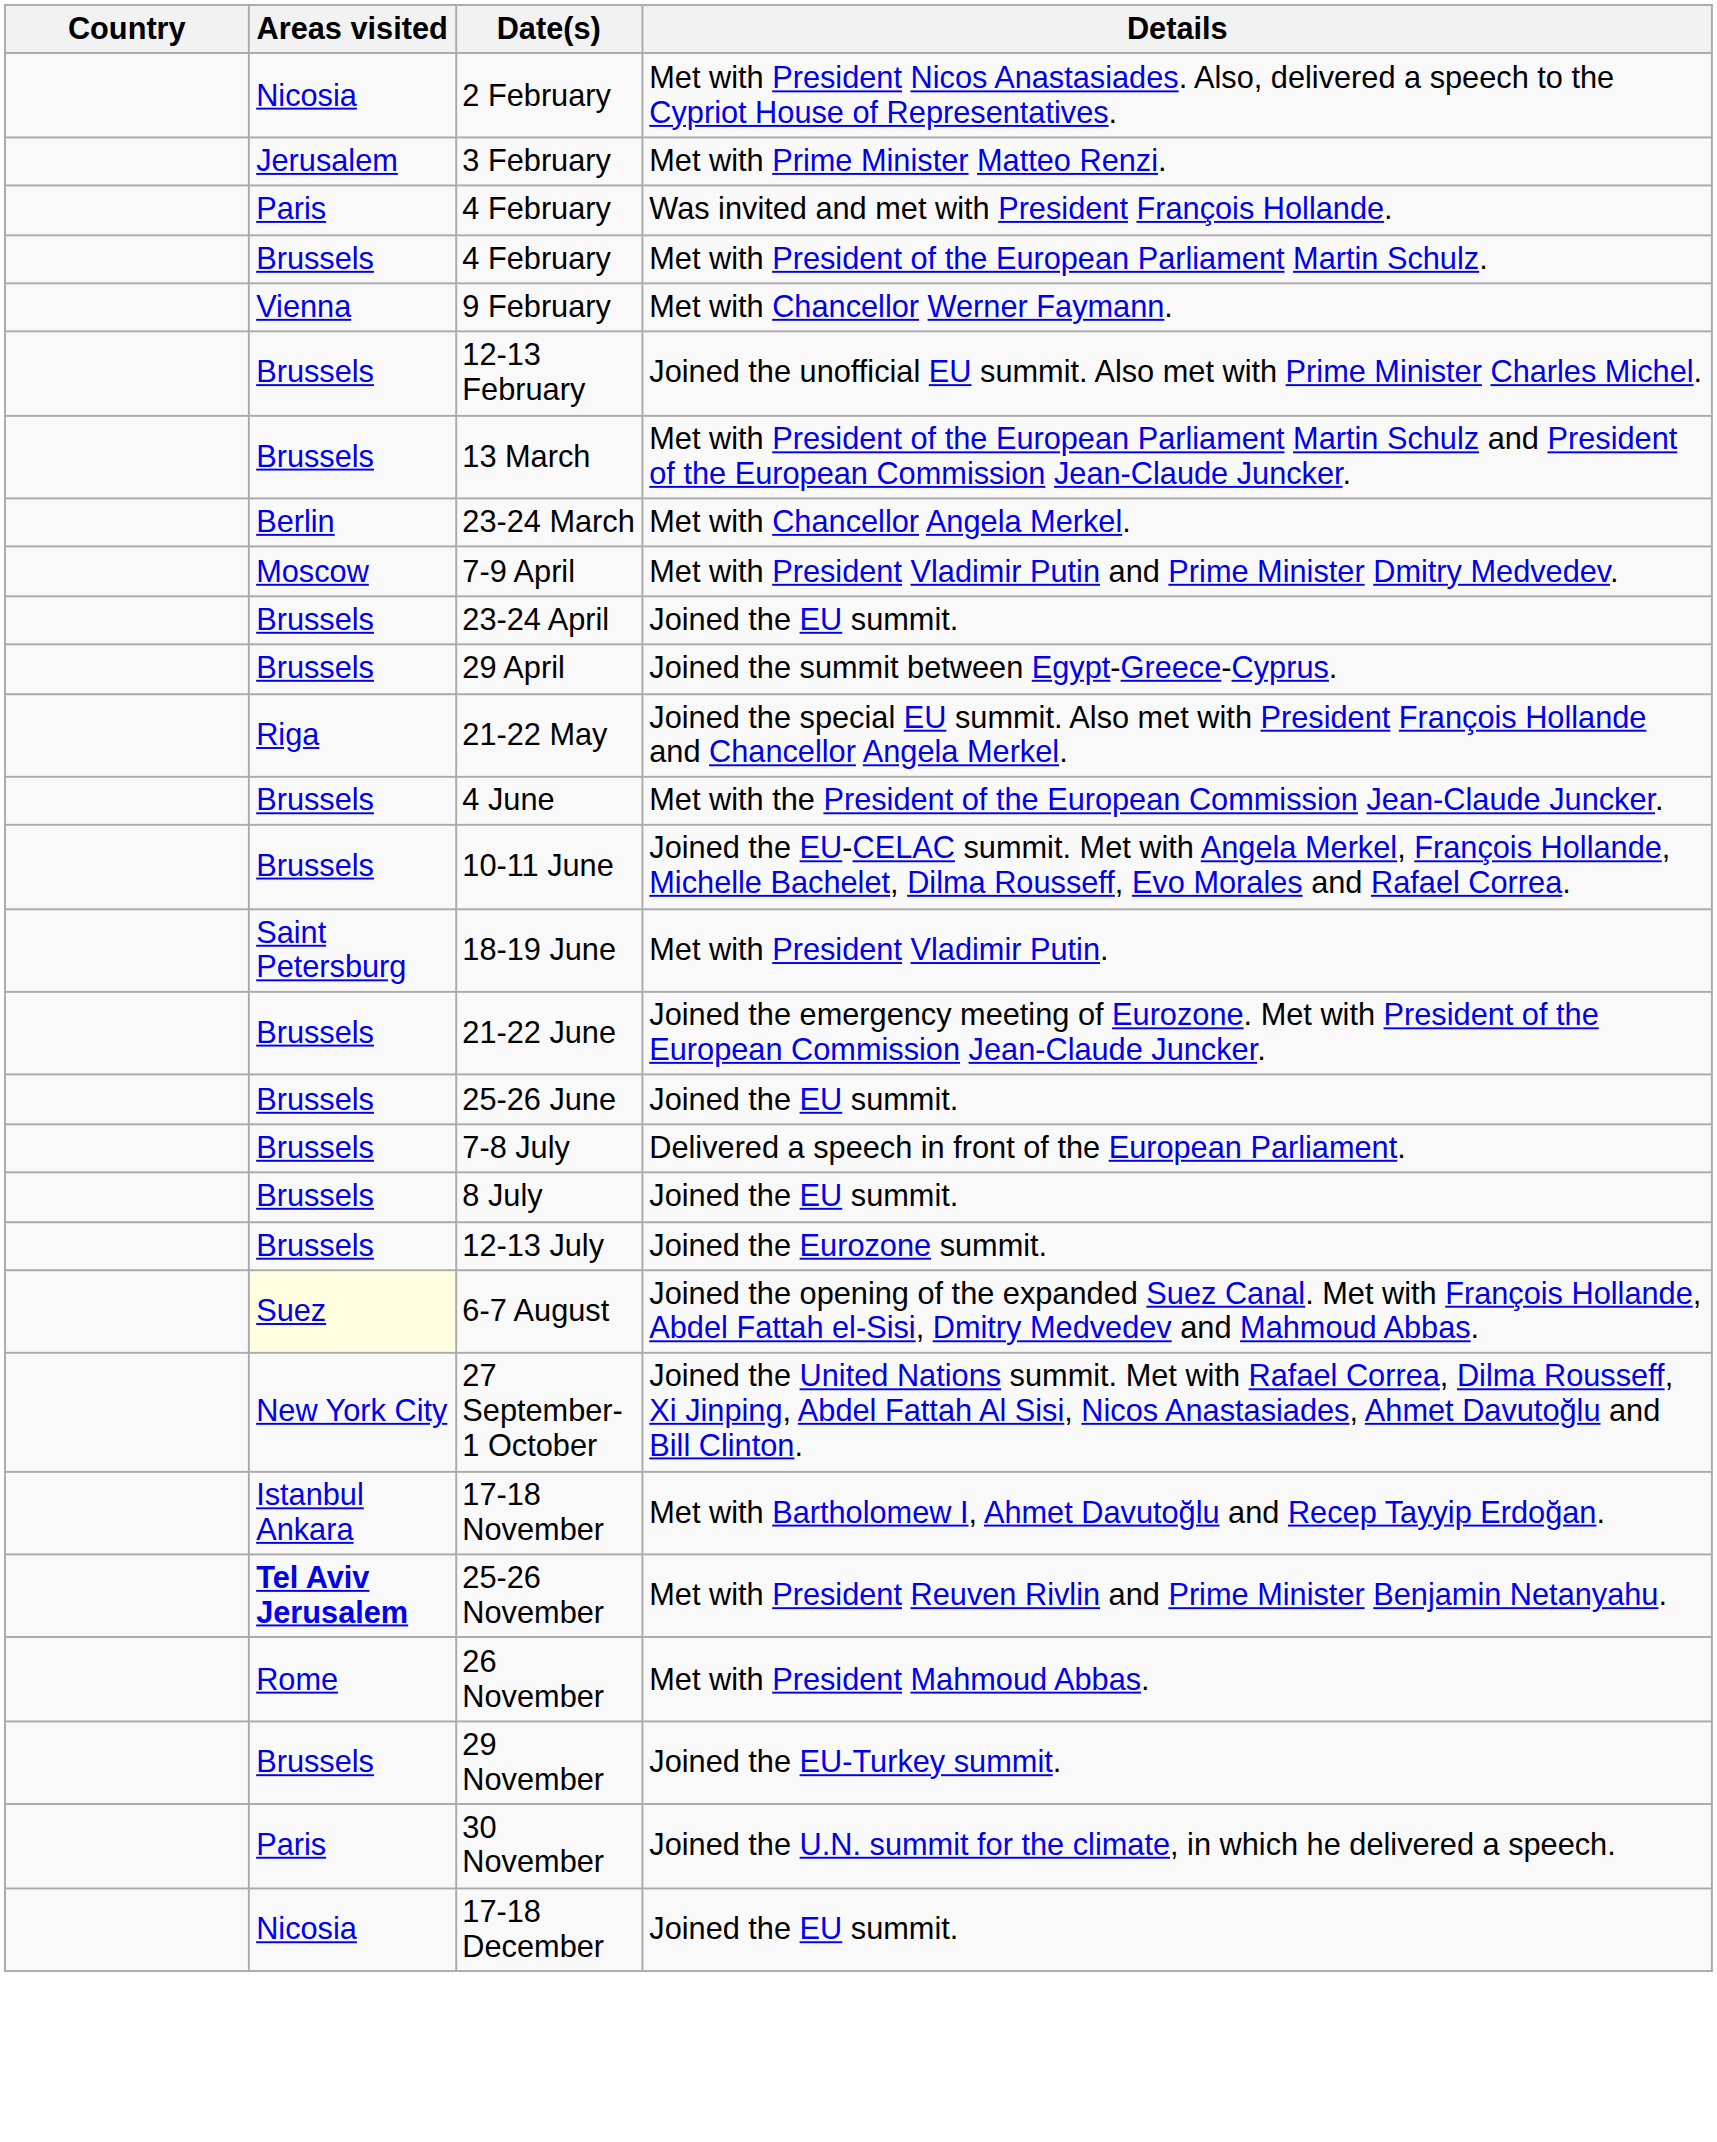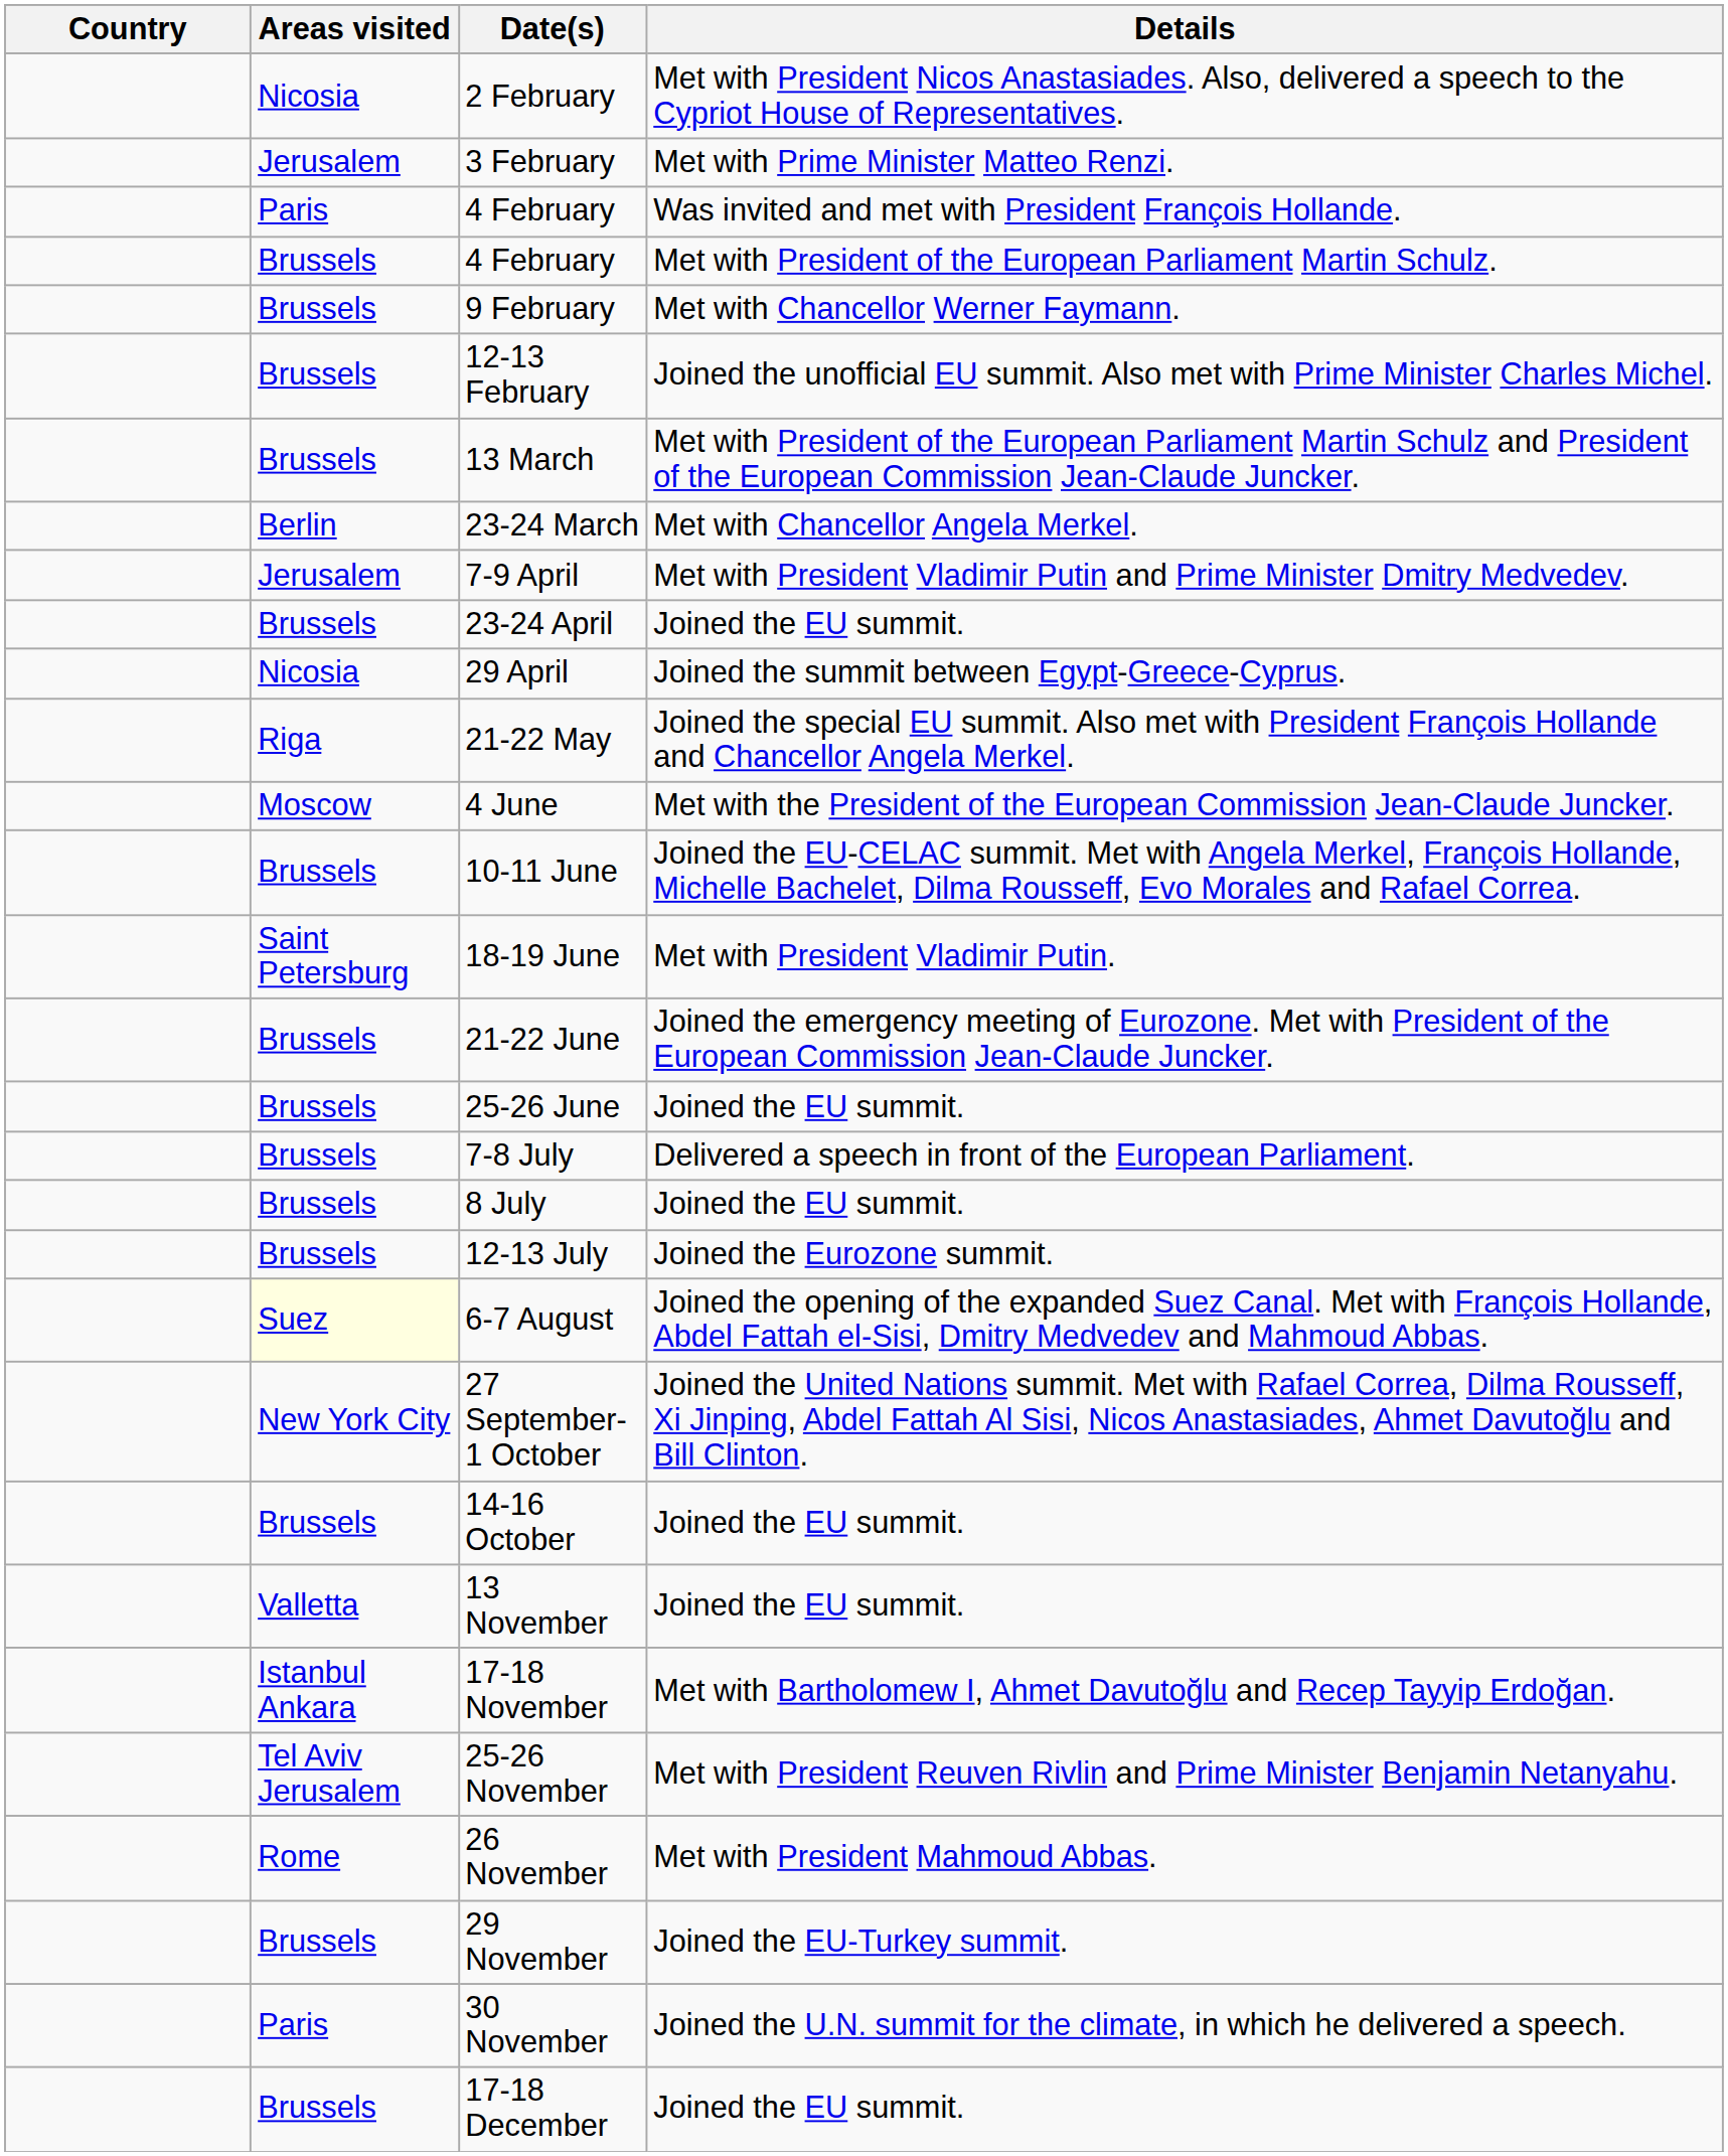 <table class="wikitable sortable outercollapse" style="margin: 1em auto 1em auto">
 <tr>
 <th width="120">Country</th>
 <th width="100">Areas visited</th>
 <th width="90">Date(s)</th>
 <th style="width:550px;" class="unsortable">Details</th>
 </tr>
 <tr>
 <td></td>
 <td><a href='#'>Nicosia</a></td>
 <td>2 February</td>
 <td>Met with <a href='#'>President</a> <a href='#'>Nicos Anastasiades</a>. Also, delivered a speech to the <a href='#'>Cypriot House of Representatives</a>.</td>
 </tr>
 <tr>
 <td></td>
 <td><a href='#'>Jerusalem</a></td>
 <td>3 February</td>
 <td>Met with <a href='#'>Prime Minister</a> <a href='#'>Matteo Renzi</a>.</td>
 </tr>
 <tr>
 <td></td>
 <td><a href='#'>Paris</a></td>
 <td>4 February</td>
 <td>Was invited and met with <a href='#'>President</a> <a href='#'>François Hollande</a>.</td>
 </tr>
 <tr>
 <td></td>
 <td><a href='#'>Brussels</a></td>
 <td>4 February</td>
 <td>Met with <a href='#'>President of the European Parliament</a> <a href='#'>Martin Schulz</a>.</td>
 </tr>
 <tr>
 <td></td>
-<td><a href='#'>Vienna</a></td>
+<td><a href='#'>Brussels</a></td>
 <td>9 February</td>
 <td>Met with <a href='#'>Chancellor</a> <a href='#'>Werner Faymann</a>.</td>
 </tr>
 <tr>
 <td></td>
 <td><a href='#'>Brussels</a></td>
 <td>12-13 February</td>
 <td>Joined the unofficial <a href='#'>EU</a> summit. Also met with <a href='#'>Prime Minister</a> <a href='#'>Charles Michel</a>.</td>
 </tr>
 <tr>
 <td></td>
 <td><a href='#'>Brussels</a></td>
 <td>13 March</td>
 <td>Met with <a href='#'>President of the European Parliament</a> <a href='#'>Martin Schulz</a> and <a href='#'>President of the European Commission</a> <a href='#'>Jean-Claude Juncker</a>.</td>
 </tr>
 <tr>
 <td></td>
 <td><a href='#'>Berlin</a></td>
 <td>23-24 March</td>
 <td>Met with <a href='#'>Chancellor</a> <a href='#'>Angela Merkel</a>.</td>
 </tr>
 <tr>
 <td></td>
-<td><a href='#'>Moscow</a></td>
+<td><a href='#'>Jerusalem</a></td>
 <td>7-9 April</td>
 <td>Met with <a href='#'>President</a> <a href='#'>Vladimir Putin</a> and <a href='#'>Prime Minister</a> <a href='#'>Dmitry Medvedev</a>.</td>
 </tr>
 <tr>
 <td></td>
 <td><a href='#'>Brussels</a></td>
 <td>23-24 April</td>
 <td>Joined the <a href='#'>EU</a> summit.</td>
 </tr>
 <tr>
 <td></td>
-<td><a href='#'>Brussels</a></td>
+<td><a href='#'>Nicosia</a></td>
 <td>29 April</td>
 <td>Joined the summit between <a href='#'>Egypt</a>-<a href='#'>Greece</a>-<a href='#'>Cyprus</a>.</td>
 </tr>
 <tr>
 <td></td>
 <td><a href='#'>Riga</a></td>
 <td>21-22 May</td>
 <td>Joined the special <a href='#'>EU</a> summit. Also met with <a href='#'>President</a> <a href='#'>François Hollande</a> and <a href='#'>Chancellor</a> <a href='#'>Angela Merkel</a>.</td>
 </tr>
 <tr>
 <td></td>
-<td><a href='#'>Brussels</a></td>
+<td><a href='#'>Moscow</a></td>
 <td>4 June</td>
 <td>Met with the <a href='#'>President of the European Commission</a> <a href='#'>Jean-Claude Juncker</a>.</td>
 </tr>
 <tr>
 <td></td>
 <td><a href='#'>Brussels</a></td>
 <td>10-11 June</td>
 <td>Joined the <a href='#'>EU</a>-<a href='#'>CELAC</a> summit. Met with <a href='#'>Angela Merkel</a>, <a href='#'>François Hollande</a>, <a href='#'>Michelle Bachelet</a>, <a href='#'>Dilma Rousseff</a>, <a href='#'>Evo Morales</a> and <a href='#'>Rafael Correa</a>.</td>
 </tr>
 <tr>
 <td></td>
 <td><a href='#'>Saint Petersburg</a></td>
 <td>18-19 June</td>
 <td>Met with <a href='#'>President</a> <a href='#'>Vladimir Putin</a>.</td>
 </tr>
 <tr>
 <td></td>
 <td><a href='#'>Brussels</a></td>
 <td>21-22 June</td>
 <td>Joined the emergency meeting of <a href='#'>Eurozone</a>. Met with <a href='#'>President of the European Commission</a> <a href='#'>Jean-Claude Juncker</a>.</td>
 </tr>
 <tr>
 <td></td>
 <td><a href='#'>Brussels</a></td>
 <td>25-26 June</td>
 <td>Joined the <a href='#'>EU</a> summit.</td>
 </tr>
 <tr>
 <td></td>
 <td><a href='#'>Brussels</a></td>
 <td>7-8 July</td>
 <td>Delivered a speech in front of the <a href='#'>European Parliament</a>.</td>
 </tr>
 <tr>
 <td></td>
 <td><a href='#'>Brussels</a></td>
 <td>8 July</td>
 <td>Joined the <a href='#'>EU</a> summit.</td>
 </tr>
 <tr>
 <td></td>
 <td><a href='#'>Brussels</a></td>
 <td>12-13 July</td>
 <td>Joined the <a href='#'>Eurozone</a> summit.</td>
 </tr>
 <tr>
 <td></td>
 <td style="background: lightyellow;"><a href='#'>Suez</a></td>
 <td>6-7 August</td>
 <td>Joined the opening of the expanded <a href='#'>Suez Canal</a>. Met with <a href='#'>François Hollande</a>, <a href='#'>Abdel Fattah el-Sisi</a>, <a href='#'>Dmitry Medvedev</a> and <a href='#'>Mahmoud Abbas</a>.</td>
 </tr>
 <tr>
 <td></td>
 <td><a href='#'>New York City</a></td>
 <td>27 September-1 October</td>
 <td>Joined the <a href='#'>United Nations</a> summit. Met with <a href='#'>Rafael Correa</a>, <a href='#'>Dilma Rousseff</a>, <a href='#'>Xi Jinping</a>, <a href='#'>Abdel Fattah Al Sisi</a>, <a href='#'>Nicos Anastasiades</a>, <a href='#'>Ahmet Davutoğlu</a> and <a href='#'>Bill Clinton</a>.</td>
 </tr>
 <tr>
 <td></td>
+<td><a href='#'>Brussels</a></td>
+<td>14-16 October</td>
+<td>Joined the <a href='#'>EU</a> summit.</td>
+</tr>
+<tr>
+<td></td>
+<td><a href='#'>Valletta</a></td>
+<td>13 November</td>
+<td>Joined the <a href='#'>EU</a> summit.</td>
+</tr>
+<tr>
+<td></td>
 <td><a href='#'>Istanbul</a><br><a href='#'>Ankara</a></td>
 <td>17-18 November</td>
 <td>Met with <a href='#'>Bartholomew I</a>, <a href='#'>Ahmet Davutoğlu</a> and <a href='#'>Recep Tayyip Erdoğan</a>.</td>
 </tr>
 <tr>
 <td></td>
-<td><strong><a href='#'>Tel Aviv</a> <a href='#'>Jerusalem</a></strong></td>
+<td><a href='#'>Tel Aviv</a> <a href='#'>Jerusalem</a></td>
 <td>25-26 November</td>
 <td>Met with <a href='#'>President</a> <a href='#'>Reuven Rivlin</a> and <a href='#'>Prime Minister</a> <a href='#'>Benjamin Netanyahu</a>.</td>
 </tr>
 <tr>
 <td></td>
 <td><a href='#'>Rome</a></td>
 <td>26 November</td>
 <td>Met with <a href='#'>President</a> <a href='#'>Mahmoud Abbas</a>.</td>
 </tr>
 <tr>
 <td></td>
 <td><a href='#'>Brussels</a></td>
 <td>29 November</td>
 <td>Joined the <a href='#'>EU-Turkey summit</a>.</td>
 </tr>
 <tr>
 <td></td>
 <td><a href='#'>Paris</a></td>
 <td>30 November</td>
 <td>Joined the <a href='#'>U.N. summit for the climate</a>, in which he delivered a speech.</td>
 </tr>
 <tr>
 <td></td>
-<td><a href='#'>Nicosia</a></td>
+<td><a href='#'>Brussels</a></td>
 <td>17-18 December</td>
 <td>Joined the <a href='#'>EU</a> summit.</td>
 </tr>
 </table>
